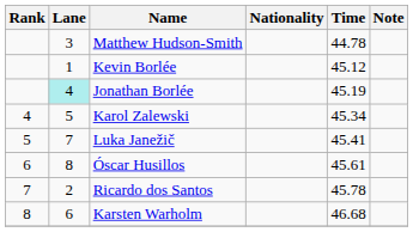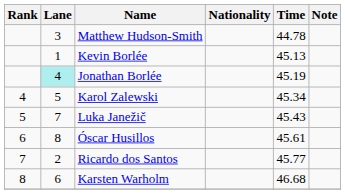 <table class="wikitable sortable" style="text-align:center">
 <tr>
 <th>Rank</th>
 <th>Lane</th>
 <th>Name</th>
 <th>Nationality</th>
 <th>Time</th>
 <th>Note</th>
 </tr>
 <tr>
 <td></td>
 <td>3</td>
 <td align=left><a href='#'>Matthew Hudson-Smith</a></td>
 <td align=left></td>
 <td>44.78</td>
 <td></td>
 </tr>
 <tr>
 <td></td>
 <td>1</td>
 <td align=left><a href='#'>Kevin Borlée</a></td>
 <td align=left></td>
-<td>45.12</td>
+<td>45.13</td>
 <td></td>
 </tr>
 <tr>
 <td></td>
 <td style="background: paleturquoise;">4</td>
 <td align=left><a href='#'>Jonathan Borlée</a></td>
 <td align=left></td>
 <td>45.19</td>
 <td></td>
 </tr>
 <tr>
 <td>4</td>
 <td>5</td>
 <td align=left><a href='#'>Karol Zalewski</a></td>
 <td align=left></td>
 <td>45.34</td>
 <td></td>
 </tr>
 <tr>
 <td>5</td>
 <td>7</td>
 <td align=left><a href='#'>Luka Janežič</a></td>
 <td align=left></td>
-<td>45.41</td>
+<td>45.43</td>
 <td></td>
 </tr>
 <tr>
 <td>6</td>
 <td>8</td>
 <td align=left><a href='#'>Óscar Husillos</a></td>
 <td align=left></td>
 <td>45.61</td>
 <td></td>
 </tr>
 <tr>
 <td>7</td>
 <td>2</td>
 <td align=left><a href='#'>Ricardo dos Santos</a></td>
 <td align=left></td>
-<td>45.78</td>
+<td>45.77</td>
 <td></td>
 </tr>
 <tr>
 <td>8</td>
 <td>6</td>
 <td align=left><a href='#'>Karsten Warholm</a></td>
 <td align=left></td>
 <td>46.68</td>
 <td></td>
 </tr>
 <tr>
 </tr>
 </table>
